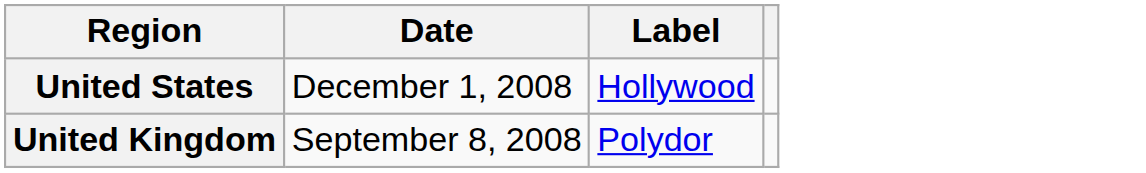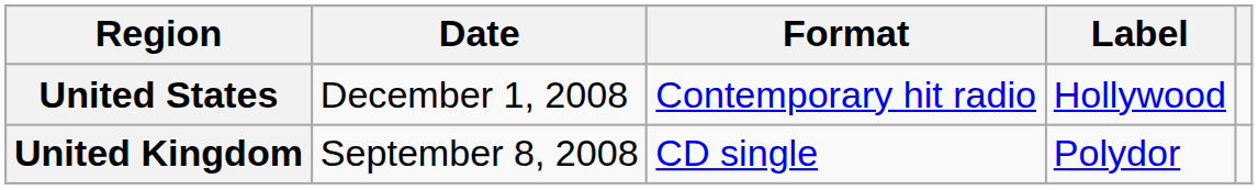 <table class="wikitable plainrowheaders">
 <tr>
 <th scope="col">Region</th>
 <th scope="col">Date</th>
+<th scope="col">Format</th>
 <th scope="col">Label</th>
 <th scope="col"></th>
 </tr>
 <tr>
 <th scope="row">United States</th>
 <td>December 1, 2008</td>
+<td><a href='#'>Contemporary hit radio</a></td>
 <td><a href='#'>Hollywood</a></td>
 <td></td>
 </tr>
 <tr>
 <th scope="row">United Kingdom</th>
 <td>September 8, 2008</td>
+<td><a href='#'>CD single</a></td>
 <td><a href='#'>Polydor</a></td>
 <td></td>
 </tr>
 </table>
